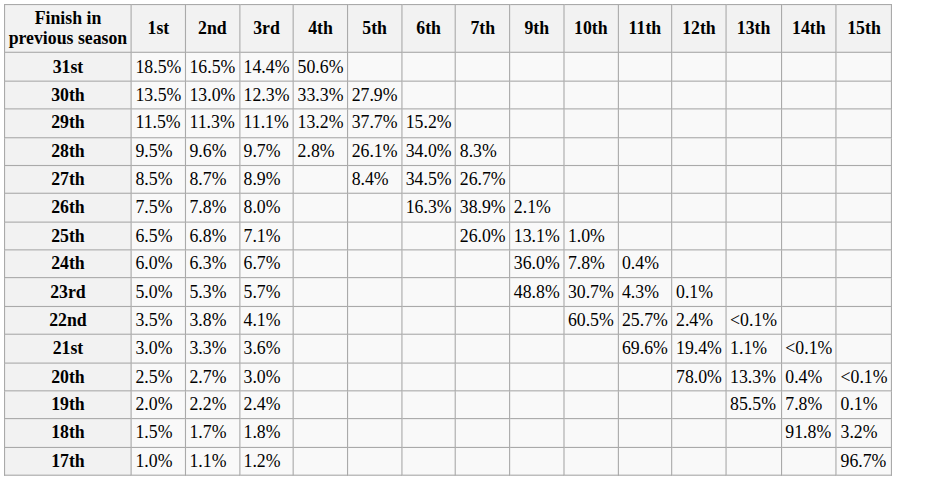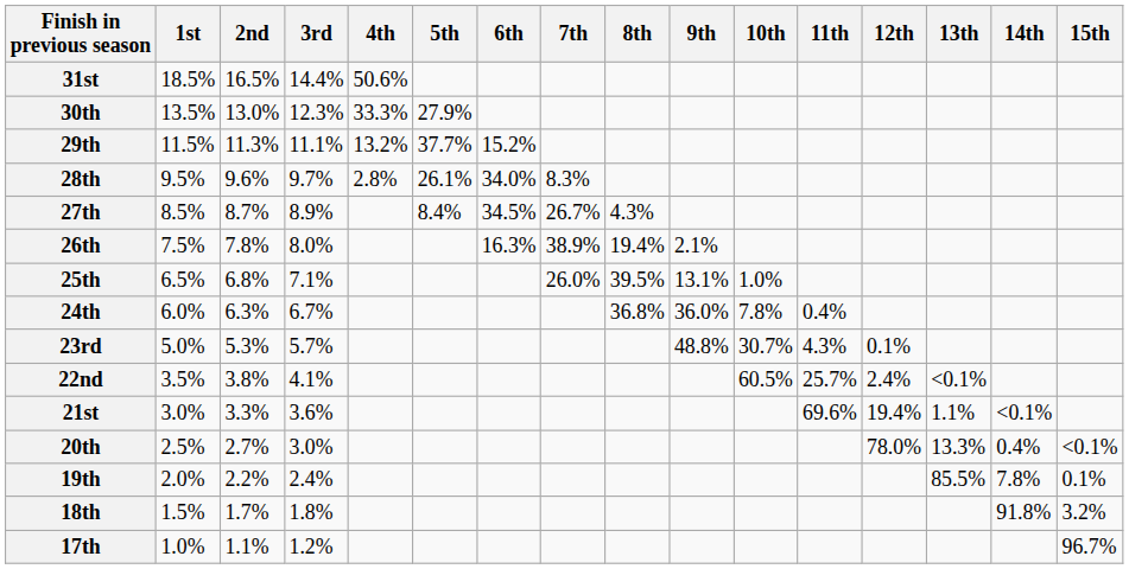 <table class="wikitable">
 <tr>
 <th>Finish in <br> previous season</th>
 <th>1st</th>
 <th>2nd</th>
 <th>3rd</th>
 <th>4th</th>
 <th>5th</th>
 <th>6th</th>
 <th>7th</th>
+<th>8th</th>
 <th>9th</th>
 <th>10th</th>
 <th>11th</th>
 <th>12th</th>
 <th>13th</th>
 <th>14th</th>
 <th>15th</th>
 </tr>
 <tr>
 <th>31st</th>
 <td>18.5%</td>
 <td>16.5%</td>
 <td>14.4%</td>
 <td>50.6%</td>
+<td></td>
 <td></td>
 <td></td>
 <td></td>
 <td></td>
 <td></td>
 <td></td>
 <td></td>
 <td></td>
 <td></td>
 <td></td>
 </tr>
 <tr>
 <th>30th</th>
 <td>13.5%</td>
 <td>13.0%</td>
 <td>12.3%</td>
 <td>33.3%</td>
 <td>27.9%</td>
 <td></td>
 <td></td>
 <td></td>
 <td></td>
 <td></td>
 <td></td>
 <td></td>
 <td></td>
 <td></td>
+<td></td>
 </tr>
 <tr>
 <th>29th</th>
 <td>11.5%</td>
 <td>11.3%</td>
 <td>11.1%</td>
 <td>13.2%</td>
 <td>37.7%</td>
 <td>15.2%</td>
+<td></td>
 <td></td>
 <td></td>
 <td></td>
 <td></td>
 <td></td>
 <td></td>
 <td></td>
 <td></td>
 </tr>
 <tr>
 <th>28th</th>
 <td>9.5%</td>
 <td>9.6%</td>
 <td>9.7%</td>
 <td>2.8%</td>
 <td>26.1%</td>
 <td>34.0%</td>
 <td>8.3%</td>
 <td></td>
 <td></td>
 <td></td>
 <td></td>
 <td></td>
 <td></td>
 <td></td>
+<td></td>
 </tr>
 <tr>
 <th>27th</th>
 <td>8.5%</td>
 <td>8.7%</td>
 <td>8.9%</td>
 <td></td>
 <td>8.4%</td>
 <td>34.5%</td>
 <td>26.7%</td>
+<td>4.3%</td>
 <td></td>
 <td></td>
 <td></td>
 <td></td>
 <td></td>
 <td></td>
 <td></td>
 </tr>
 <tr>
 <th>26th</th>
 <td>7.5%</td>
 <td>7.8%</td>
 <td>8.0%</td>
 <td></td>
 <td></td>
 <td>16.3%</td>
 <td>38.9%</td>
+<td>19.4%</td>
 <td>2.1%</td>
 <td></td>
 <td></td>
 <td></td>
 <td></td>
 <td></td>
 <td></td>
 </tr>
 <tr>
 <th>25th</th>
 <td>6.5%</td>
 <td>6.8%</td>
 <td>7.1%</td>
 <td></td>
 <td></td>
 <td></td>
 <td>26.0%</td>
+<td>39.5%</td>
 <td>13.1%</td>
 <td>1.0%</td>
 <td></td>
 <td></td>
 <td></td>
 <td></td>
 <td></td>
 </tr>
 <tr>
 <th>24th</th>
 <td>6.0%</td>
 <td>6.3%</td>
 <td>6.7%</td>
 <td></td>
 <td></td>
 <td></td>
 <td></td>
+<td>36.8%</td>
 <td>36.0%</td>
 <td>7.8%</td>
 <td>0.4%</td>
 <td></td>
 <td></td>
 <td></td>
 <td></td>
 </tr>
 <tr>
 <th>23rd</th>
 <td>5.0%</td>
 <td>5.3%</td>
 <td>5.7%</td>
 <td></td>
 <td></td>
 <td></td>
 <td></td>
+<td></td>
 <td>48.8%</td>
 <td>30.7%</td>
 <td>4.3%</td>
 <td>0.1%</td>
 <td></td>
 <td></td>
 <td></td>
 </tr>
 <tr>
 <th>22nd</th>
 <td>3.5%</td>
 <td>3.8%</td>
 <td>4.1%</td>
+<td></td>
 <td></td>
 <td></td>
 <td></td>
 <td></td>
 <td></td>
 <td>60.5%</td>
 <td>25.7%</td>
 <td>2.4%</td>
 <td><0.1%</td>
 <td></td>
 <td></td>
 </tr>
 <tr>
 <th>21st</th>
 <td>3.0%</td>
 <td>3.3%</td>
 <td>3.6%</td>
 <td></td>
 <td></td>
 <td></td>
 <td></td>
 <td></td>
 <td></td>
+<td></td>
 <td>69.6%</td>
 <td>19.4%</td>
 <td>1.1%</td>
 <td><0.1%</td>
 <td></td>
 </tr>
 <tr>
 <th>20th</th>
 <td>2.5%</td>
 <td>2.7%</td>
 <td>3.0%</td>
+<td></td>
 <td></td>
 <td></td>
 <td></td>
 <td></td>
 <td></td>
 <td></td>
 <td></td>
 <td>78.0%</td>
 <td>13.3%</td>
 <td>0.4%</td>
 <td><0.1%</td>
 </tr>
 <tr>
 <th>19th</th>
 <td>2.0%</td>
 <td>2.2%</td>
 <td>2.4%</td>
 <td></td>
 <td></td>
 <td></td>
 <td></td>
 <td></td>
 <td></td>
 <td></td>
 <td></td>
+<td></td>
 <td>85.5%</td>
 <td>7.8%</td>
 <td>0.1%</td>
 </tr>
 <tr>
 <th>18th</th>
 <td>1.5%</td>
 <td>1.7%</td>
 <td>1.8%</td>
+<td></td>
 <td></td>
 <td></td>
 <td></td>
 <td></td>
 <td></td>
 <td></td>
 <td></td>
 <td></td>
 <td></td>
 <td>91.8%</td>
 <td>3.2%</td>
 </tr>
 <tr>
 <th>17th</th>
 <td>1.0%</td>
 <td>1.1%</td>
 <td>1.2%</td>
 <td></td>
 <td></td>
 <td></td>
 <td></td>
 <td></td>
 <td></td>
 <td></td>
 <td></td>
 <td></td>
 <td></td>
+<td></td>
 <td>96.7%</td>
 </tr>
 </table>
